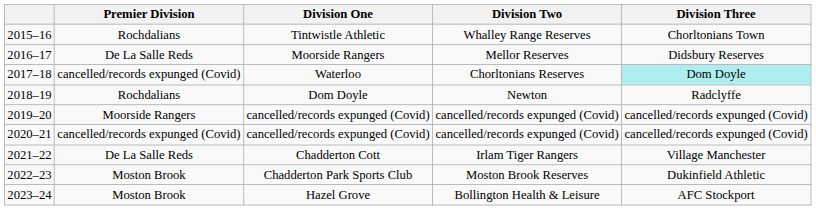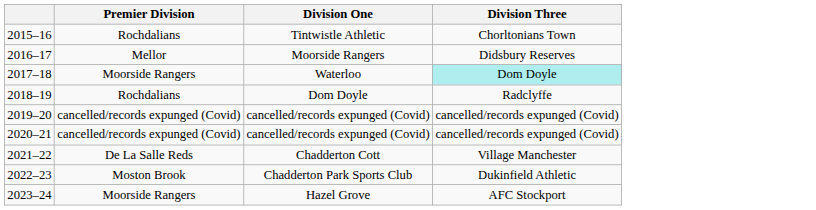 <table class="wikitable" style="text-align: center">
 <tr>
 <th></th>
 <th><strong>Premier Division</strong></th>
 <th><strong>Division One</strong></th>
-<th><strong>Division Two</strong></th>
 <th><strong>Division Three</strong></th>
 </tr>
 <tr>
 <td>2015–16</td>
 <td>Rochdalians</td>
 <td>Tintwistle Athletic</td>
-<td>Whalley Range Reserves</td>
 <td>Chorltonians Town</td>
 </tr>
 <tr>
 <td>2016–17</td>
-<td>De La Salle Reds</td>
+<td>Mellor</td>
 <td>Moorside Rangers</td>
-<td>Mellor Reserves</td>
 <td>Didsbury Reserves</td>
 </tr>
 <tr>
 <td>2017–18</td>
-<td>cancelled/records expunged (Covid)</td>
+<td>Moorside Rangers</td>
 <td>Waterloo</td>
-<td>Chorltonians Reserves</td>
 <td style="background: paleturquoise;">Dom Doyle</td>
 </tr>
 <tr>
 <td>2018–19</td>
 <td>Rochdalians</td>
 <td>Dom Doyle</td>
-<td>Newton</td>
 <td>Radclyffe</td>
 </tr>
 <tr>
 <td>2019–20</td>
-<td>Moorside Rangers</td>
 <td>cancelled/records expunged (Covid)</td>
 <td>cancelled/records expunged (Covid)</td>
 <td>cancelled/records expunged (Covid)</td>
 </tr>
 <tr>
 <td>2020–21</td>
 <td>cancelled/records expunged (Covid)</td>
 <td>cancelled/records expunged (Covid)</td>
 <td>cancelled/records expunged (Covid)</td>
-<td>cancelled/records expunged (Covid)</td>
 </tr>
 <tr>
 <td>2021–22</td>
 <td>De La Salle Reds</td>
 <td>Chadderton Cott</td>
-<td>Irlam Tiger Rangers</td>
 <td>Village Manchester</td>
 </tr>
 <tr>
 <td>2022–23</td>
 <td>Moston Brook</td>
 <td>Chadderton Park Sports Club</td>
-<td>Moston Brook Reserves</td>
 <td>Dukinfield Athletic</td>
 </tr>
 <tr>
 <td>2023–24</td>
-<td>Moston Brook</td>
+<td>Moorside Rangers</td>
 <td>Hazel Grove</td>
-<td>Bollington Health & Leisure</td>
 <td>AFC Stockport</td>
 </tr>
 </table>
